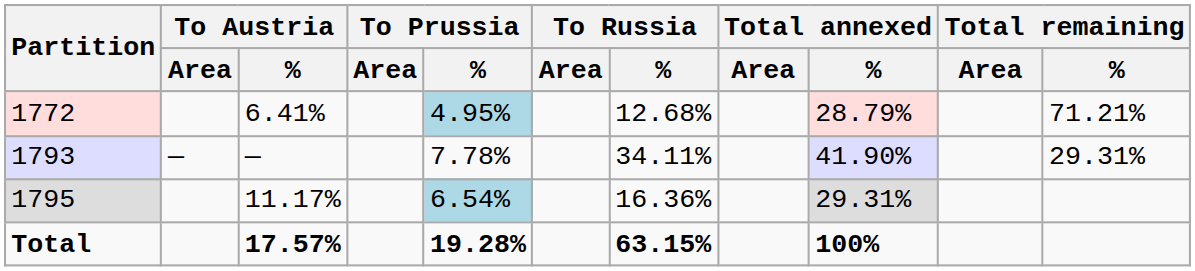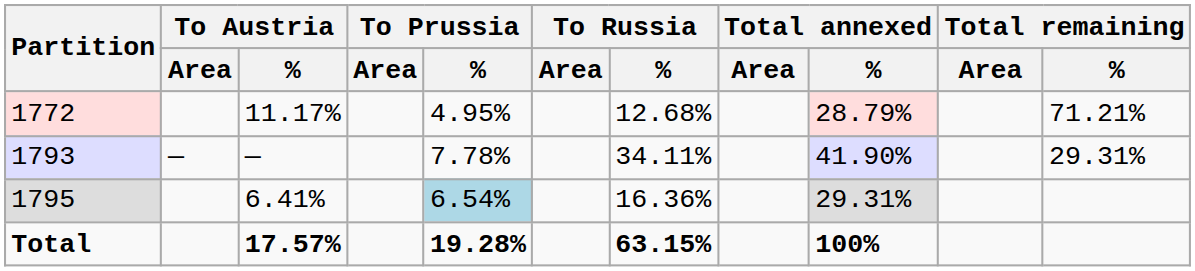 <table class="wikitable">
 <tr>
 <th rowspan="2">Partition</th>
 <th colspan="2">To Austria</th>
 <th colspan="2">To Prussia</th>
 <th colspan="2">To Russia</th>
 <th colspan="2">Total annexed</th>
 <th colspan="2">Total remaining</th>
 </tr>
 <tr>
 <th>Area</th>
 <th>%</th>
 <th>Area</th>
 <th>%</th>
 <th>Area</th>
 <th>%</th>
 <th>Area</th>
 <th>%</th>
 <th>Area</th>
 <th>%</th>
 </tr>
 <tr>
 <td bgcolor="#ffdddd">1772</td>
 <td></td>
-<td>6.41%</td>
+<td>11.17%</td>
 <td></td>
-<td style="background: lightblue;">4.95%</td>
+<td>4.95%</td>
 <td></td>
 <td>12.68%</td>
 <td></td>
 <td bgcolor="#ffdddd">28.79%</td>
 <td></td>
 <td>71.21%</td>
 </tr>
 <tr>
 <td bgcolor="#ddddff">1793</td>
 <td>—</td>
 <td>—</td>
 <td></td>
 <td>7.78%</td>
 <td></td>
 <td>34.11%</td>
 <td></td>
 <td bgcolor="#ddddff">41.90%</td>
 <td></td>
 <td>29.31%</td>
 </tr>
 <tr>
 <td bgcolor="#dddddd">1795</td>
 <td></td>
-<td>11.17%</td>
+<td>6.41%</td>
 <td></td>
 <td style="background: lightblue;">6.54%</td>
 <td></td>
 <td>16.36%</td>
 <td></td>
 <td bgcolor="#dddddd">29.31%</td>
 <td></td>
 <td></td>
 </tr>
 <tr>
 <td><strong>Total</strong></td>
 <td></td>
 <td><strong>17.57%</strong></td>
 <td></td>
 <td><strong>19.28%</strong></td>
 <td></td>
 <td><strong>63.15%</strong></td>
 <td></td>
 <td><strong>100%</strong></td>
 <td></td>
 <td></td>
 </tr>
 </table>
